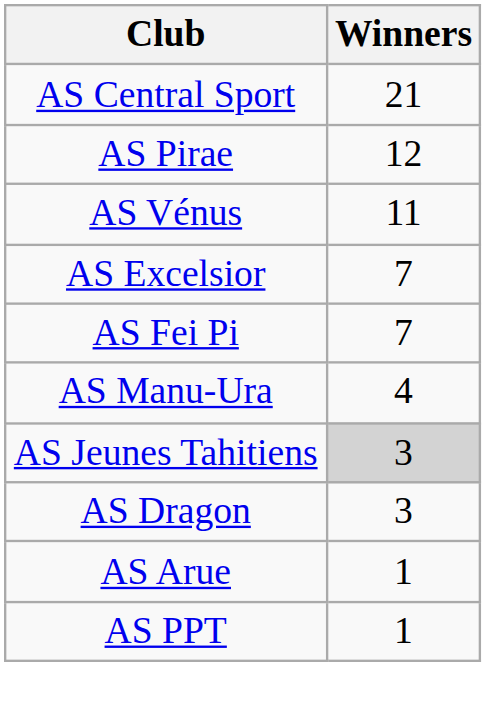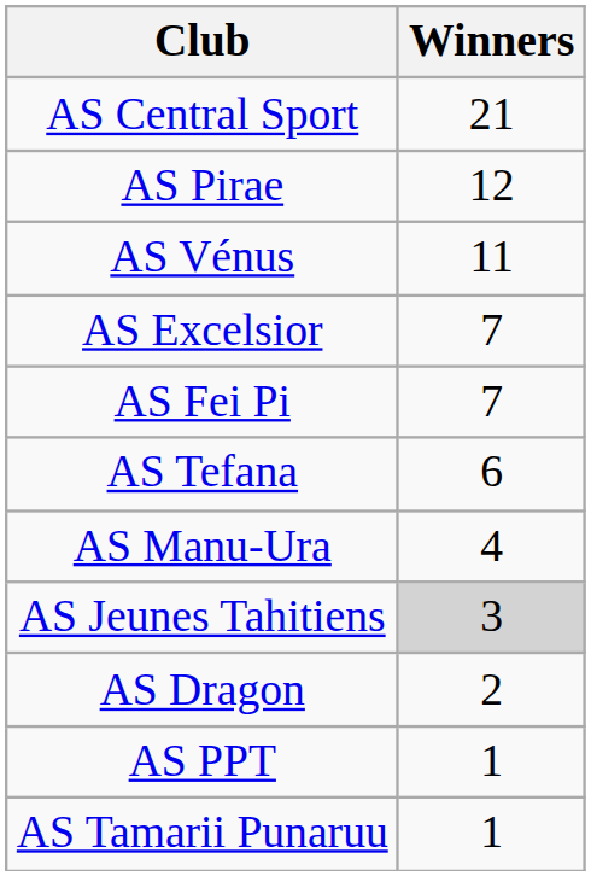 <table class="wikitable">
 <tr>
 <th>Club</th>
 <th>Winners</th>
 </tr>
 <tr>
 <td align=center><a href='#'>AS Central Sport</a></td>
 <td align=center>21</td>
 </tr>
 <tr>
 <td align=center><a href='#'>AS Pirae</a></td>
 <td align=center>12</td>
 </tr>
 <tr>
 <td align=center><a href='#'>AS Vénus</a></td>
 <td align=center>11</td>
 </tr>
 <tr>
 <td align=center><a href='#'>AS Excelsior</a></td>
 <td align=center>7</td>
 </tr>
 <tr>
 <td align=center><a href='#'>AS Fei Pi</a></td>
 <td align=center>7</td>
 </tr>
 <tr>
+<td align=center><a href='#'>AS Tefana</a></td>
+<td align=center>6</td>
+</tr>
+<tr>
 <td align=center><a href='#'>AS Manu-Ura</a></td>
 <td align=center>4</td>
 </tr>
 <tr>
 <td align=center><a href='#'>AS Jeunes Tahitiens</a></td>
 <td align=center style="background: lightgrey;">3</td>
 </tr>
 <tr>
 <td align=center><a href='#'>AS Dragon</a></td>
-<td align=center>3</td>
-</tr>
-<tr>
-<td align=center><a href='#'>AS Arue</a></td>
-<td align=center>1</td>
+<td align=center>2</td>
 </tr>
 <tr>
 <td align=center><a href='#'>AS PPT</a></td>
 <td align=center>1</td>
 </tr>
+<tr>
+<td align=center><a href='#'>AS Tamarii Punaruu</a></td>
+<td align=center>1</td>
+</tr>
 </table>
